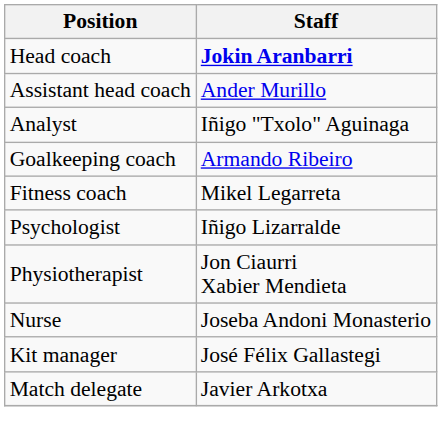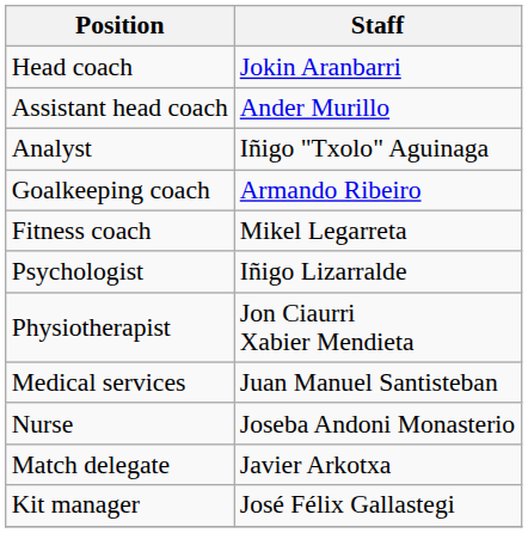 <table class="wikitable">
 <tr>
 <th>Position</th>
 <th>Staff</th>
 </tr>
 <tr>
 <td>Head coach</td>
-<td><strong> <a href='#'>Jokin Aranbarri</a></strong></td>
+<td> <a href='#'>Jokin Aranbarri</a></td>
 </tr>
 <tr>
 <td>Assistant head coach</td>
 <td> <a href='#'>Ander Murillo</a></td>
 </tr>
 <tr>
 <td>Analyst</td>
 <td> Iñigo "Txolo" Aguinaga</td>
 </tr>
 <tr>
 <td>Goalkeeping coach</td>
 <td> <a href='#'>Armando Ribeiro</a></td>
 </tr>
 <tr>
 <td>Fitness coach</td>
 <td> Mikel Legarreta</td>
 </tr>
 <tr>
 <td>Psychologist</td>
 <td> Iñigo Lizarralde</td>
 </tr>
 <tr>
 <td>Physiotherapist</td>
 <td> Jon Ciaurri <br>  Xabier Mendieta</td>
 </tr>
 <tr>
+<td>Medical services</td>
+<td> Juan Manuel Santisteban</td>
+</tr>
+<tr>
 <td>Nurse</td>
 <td> Joseba Andoni Monasterio</td>
+</tr>
+<tr>
+<td>Match delegate</td>
+<td> Javier Arkotxa</td>
 </tr>
 <tr>
 <td>Kit manager</td>
 <td> José Félix Gallastegi</td>
 </tr>
 <tr>
-<td>Match delegate</td>
-<td> Javier Arkotxa</td>
-</tr>
-<tr>
 </tr>
 </table>
